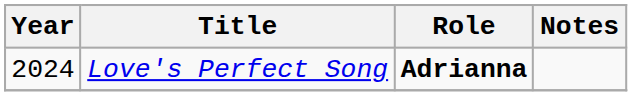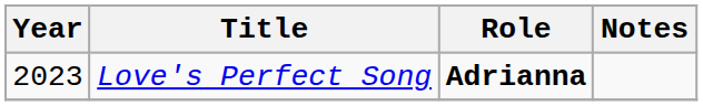 <table class="wikitable sortable">
 <tr>
 <th>Year</th>
 <th>Title</th>
 <th>Role</th>
 <th class="unsortable">Notes</th>
 </tr>
 <tr>
-<td>2024</td>
+<td>2023</td>
 <td><em><a href='#'>Love's Perfect Song</a></em></td>
 <td><strong>Adrianna</strong></td>
 <td></td>
 </tr>
 <tr>
 </tr>
 </table>
